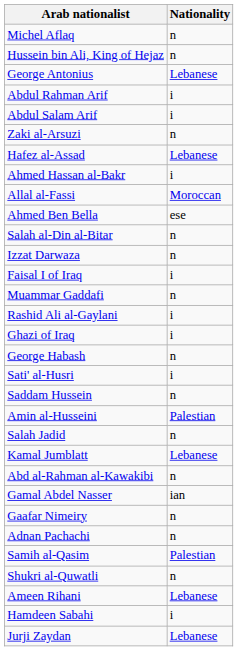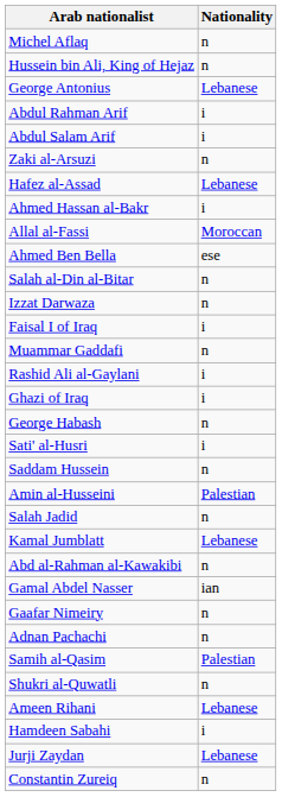 <table class="wikitable">
 <tr>
 <th>Arab nationalist</th>
 <th>Nationality</th>
 </tr>
 <tr>
 <td><a href='#'>Michel Aflaq</a></td>
 <td>n</td>
 </tr>
 <tr>
 <td><a href='#'>Hussein bin Ali, King of Hejaz</a></td>
 <td>n</td>
 </tr>
 <tr>
 <td><a href='#'>George Antonius</a></td>
 <td> <a href='#'>Lebanese</a></td>
 </tr>
 <tr>
 <td><a href='#'>Abdul Rahman Arif</a></td>
 <td>i</td>
 </tr>
 <tr>
 <td><a href='#'>Abdul Salam Arif</a></td>
 <td>i</td>
 </tr>
 <tr>
 <td><a href='#'>Zaki al-Arsuzi</a></td>
 <td>n</td>
 </tr>
 <tr>
 <td><a href='#'>Hafez al-Assad</a></td>
 <td> <a href='#'>Lebanese</a></td>
 </tr>
 <tr>
 <td><a href='#'>Ahmed Hassan al-Bakr</a></td>
 <td>i</td>
 </tr>
 <tr>
 <td><a href='#'>Allal al-Fassi</a></td>
 <td> <a href='#'>Moroccan</a></td>
 </tr>
 <tr>
 <td><a href='#'>Ahmed Ben Bella</a></td>
 <td>ese</td>
 </tr>
 <tr>
 <td><a href='#'>Salah al-Din al-Bitar</a></td>
 <td>n</td>
 </tr>
 <tr>
 <td><a href='#'>Izzat Darwaza</a></td>
 <td>n</td>
 </tr>
 <tr>
 <td><a href='#'>Faisal I of Iraq</a></td>
 <td>i</td>
 </tr>
 <tr>
 <td><a href='#'>Muammar Gaddafi</a></td>
 <td>n</td>
 </tr>
 <tr>
 <td><a href='#'>Rashid Ali al-Gaylani</a></td>
 <td>i</td>
 </tr>
 <tr>
 <td><a href='#'>Ghazi of Iraq</a></td>
 <td>i</td>
 </tr>
 <tr>
 <td><a href='#'>George Habash</a></td>
 <td>n</td>
 </tr>
 <tr>
 <td><a href='#'>Sati' al-Husri</a></td>
 <td>i</td>
 </tr>
 <tr>
 <td><a href='#'>Saddam Hussein</a></td>
 <td>n</td>
 </tr>
 <tr>
 <td><a href='#'>Amin al-Husseini</a></td>
 <td> <a href='#'>Palestian</a></td>
 </tr>
 <tr>
 <td><a href='#'>Salah Jadid</a></td>
 <td>n</td>
 </tr>
 <tr>
 <td><a href='#'>Kamal Jumblatt</a></td>
 <td> <a href='#'>Lebanese</a></td>
 </tr>
 <tr>
 <td><a href='#'>Abd al-Rahman al-Kawakibi</a></td>
 <td>n</td>
 </tr>
 <tr>
 <td><a href='#'>Gamal Abdel Nasser</a></td>
 <td>ian</td>
 </tr>
 <tr>
 <td><a href='#'>Gaafar Nimeiry</a></td>
 <td>n</td>
 </tr>
 <tr>
 <td><a href='#'>Adnan Pachachi</a></td>
 <td>n</td>
 </tr>
 <tr>
 <td><a href='#'>Samih al-Qasim</a></td>
 <td> <a href='#'>Palestian</a></td>
 </tr>
 <tr>
 <td><a href='#'>Shukri al-Quwatli</a></td>
 <td>n</td>
 </tr>
 <tr>
 <td><a href='#'>Ameen Rihani</a></td>
 <td> <a href='#'>Lebanese</a></td>
 </tr>
 <tr>
 <td><a href='#'>Hamdeen Sabahi</a></td>
 <td>i</td>
 </tr>
 <tr>
 <td><a href='#'>Jurji Zaydan</a></td>
 <td> <a href='#'>Lebanese</a></td>
 </tr>
+<tr>
+<td><a href='#'>Constantin Zureiq</a></td>
+<td>n</td>
+</tr>
 </table>
